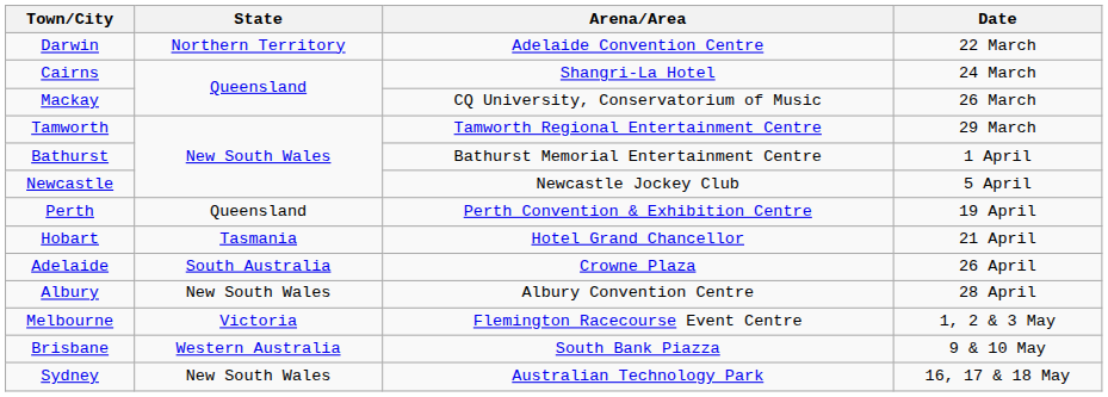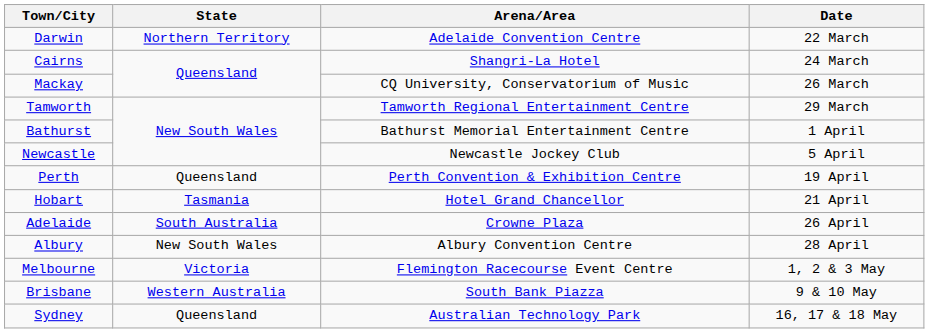 <table class="wikitable plainrowheaders" style="text-align:center; line-height:16px; width:70%;">
 <tr>
 <th>Town/City</th>
 <th>State</th>
 <th>Arena/Area</th>
 <th>Date</th>
 </tr>
 <tr>
 <td><a href='#'>Darwin</a></td>
 <td><a href='#'>Northern Territory</a></td>
 <td><a href='#'>Adelaide Convention Centre</a></td>
 <td>22 March</td>
 </tr>
 <tr>
 <td><a href='#'>Cairns</a></td>
 <td rowspan="2"><a href='#'>Queensland</a></td>
 <td><a href='#'>Shangri-La Hotel</a></td>
 <td>24 March</td>
 </tr>
 <tr>
 <td><a href='#'>Mackay</a></td>
 <td>CQ University, Conservatorium of Music</td>
 <td>26 March</td>
 </tr>
 <tr>
 <td><a href='#'>Tamworth</a></td>
 <td rowspan="3"><a href='#'>New South Wales</a></td>
 <td><a href='#'>Tamworth Regional Entertainment Centre</a></td>
 <td>29 March</td>
 </tr>
 <tr>
 <td><a href='#'>Bathurst</a></td>
 <td>Bathurst Memorial Entertainment Centre</td>
 <td>1 April</td>
 </tr>
 <tr>
 <td><a href='#'>Newcastle</a></td>
 <td>Newcastle Jockey Club</td>
 <td>5 April</td>
 </tr>
 <tr>
 <td><a href='#'>Perth</a></td>
 <td>Queensland</td>
 <td><a href='#'>Perth Convention & Exhibition Centre</a></td>
 <td>19 April</td>
 </tr>
 <tr>
 <td><a href='#'>Hobart</a></td>
 <td><a href='#'>Tasmania</a></td>
 <td><a href='#'>Hotel Grand Chancellor</a></td>
 <td>21 April</td>
 </tr>
 <tr>
 <td><a href='#'>Adelaide</a></td>
 <td><a href='#'>South Australia</a></td>
 <td><a href='#'>Crowne Plaza</a></td>
 <td>26 April</td>
 </tr>
 <tr>
 <td><a href='#'>Albury</a></td>
 <td>New South Wales</td>
 <td>Albury Convention Centre</td>
 <td>28 April</td>
 </tr>
 <tr>
 <td><a href='#'>Melbourne</a></td>
 <td><a href='#'>Victoria</a></td>
 <td><a href='#'>Flemington Racecourse</a> Event Centre</td>
 <td>1, 2 & 3 May</td>
 </tr>
 <tr>
 <td><a href='#'>Brisbane</a></td>
 <td><a href='#'>Western Australia</a></td>
 <td><a href='#'>South Bank Piazza</a></td>
 <td>9 & 10 May</td>
 </tr>
 <tr>
 <td><a href='#'>Sydney</a></td>
-<td>New South Wales</td>
+<td>Queensland</td>
 <td><a href='#'>Australian Technology Park</a></td>
 <td>16, 17 & 18 May</td>
 </tr>
 </table>
